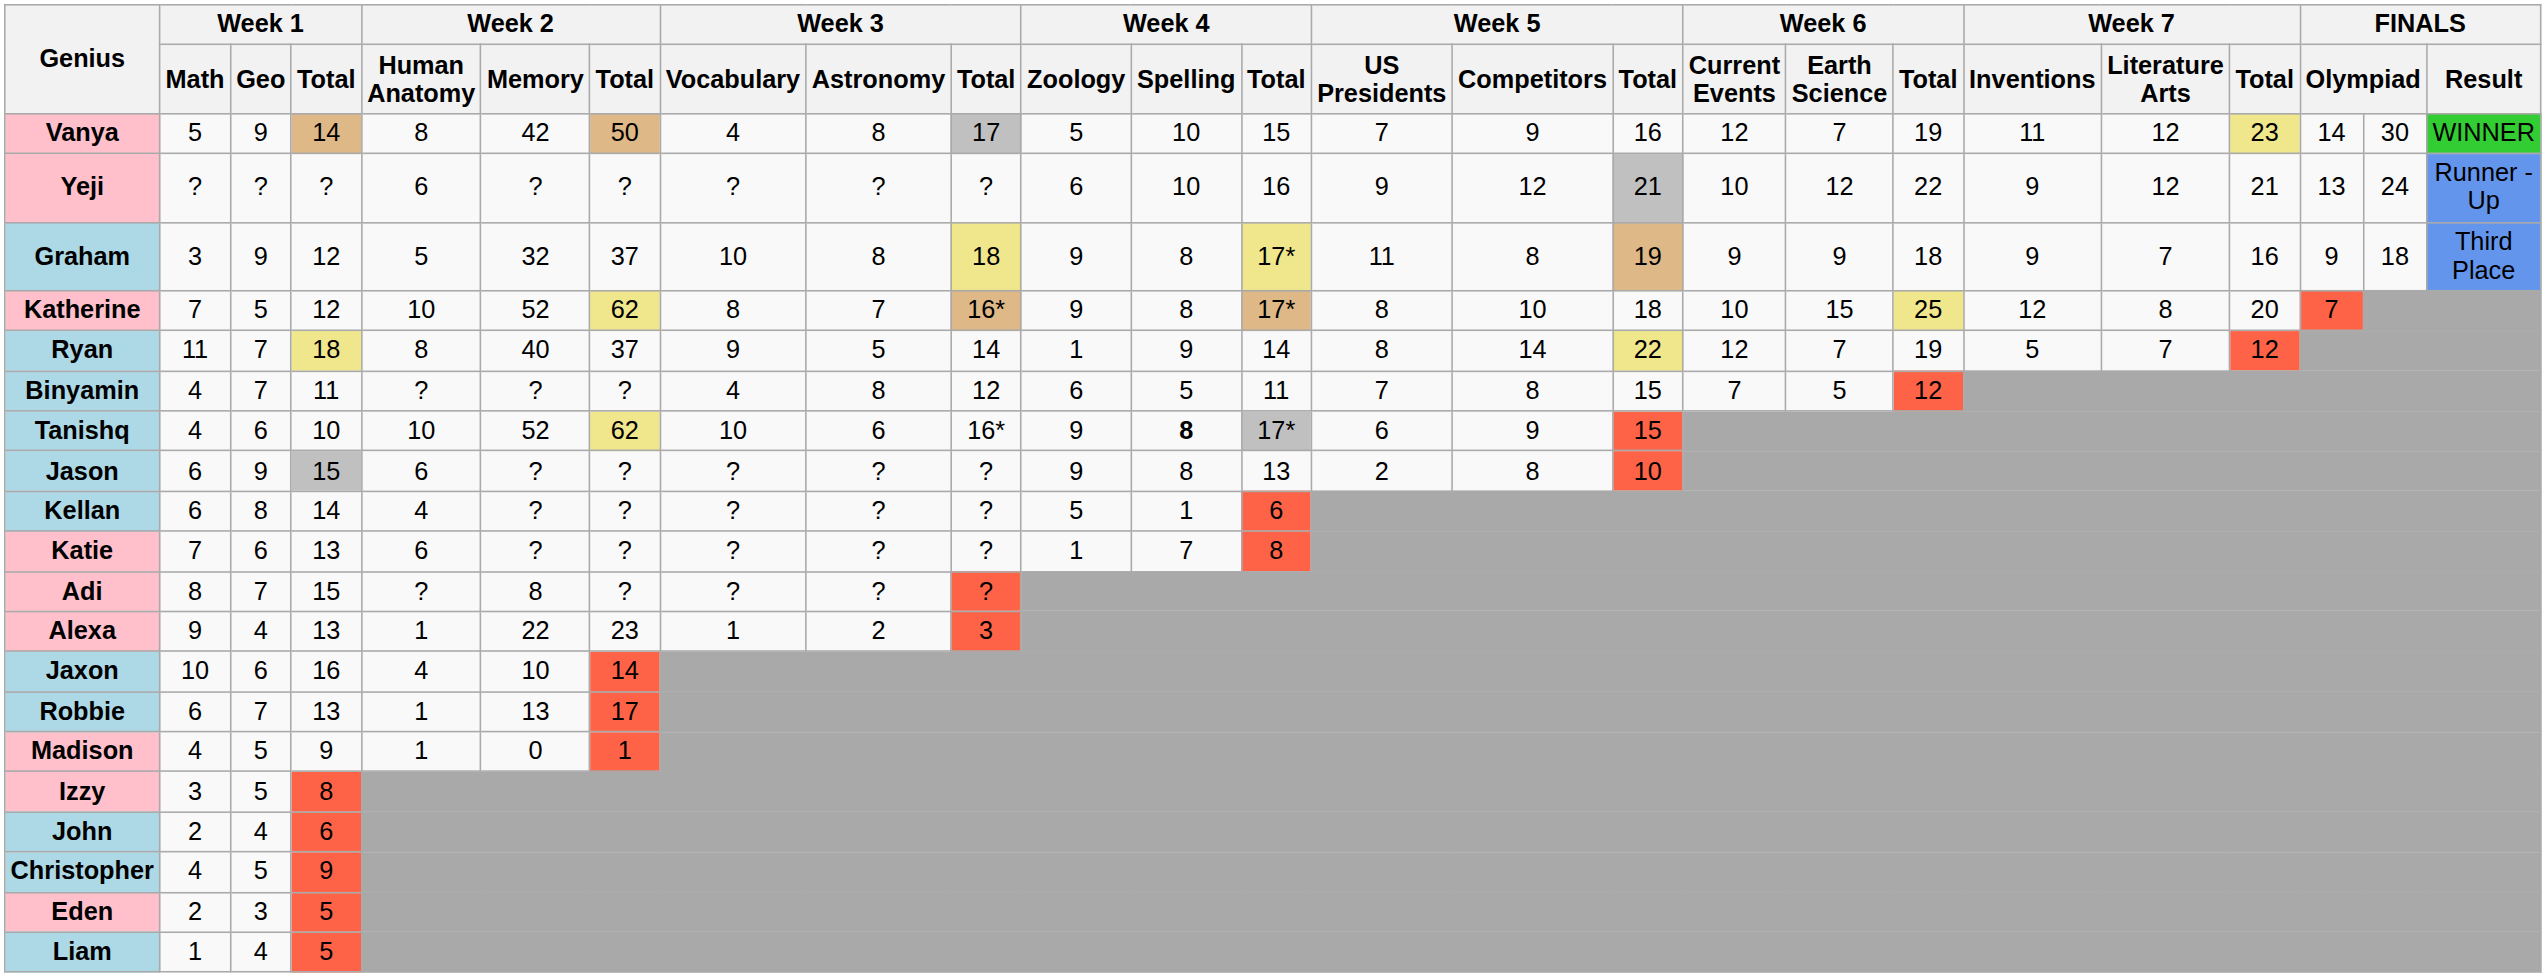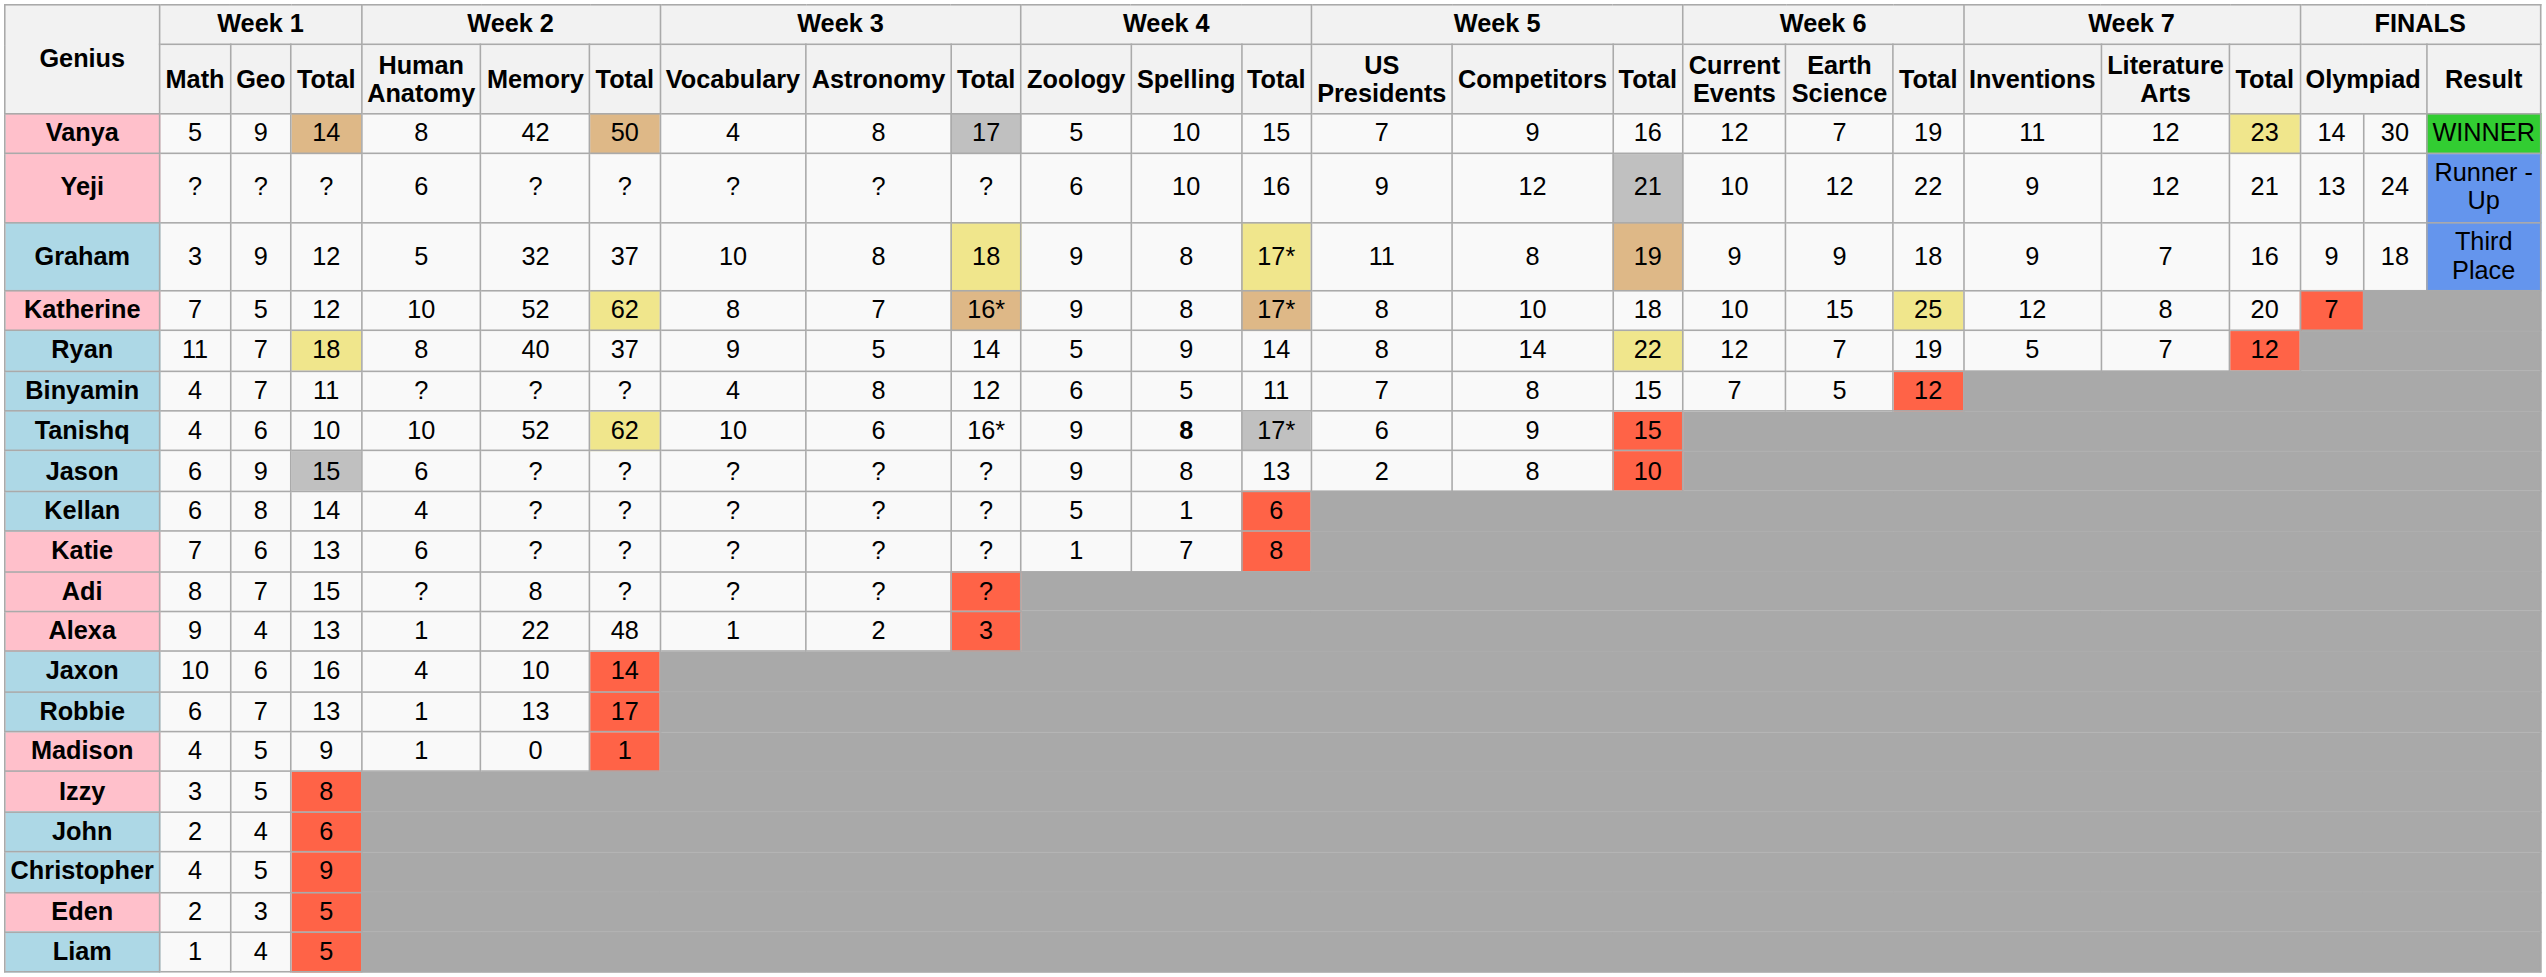 <table class="wikitable" style="text-align:center">
 <tr>
 <th rowspan="2">Genius</th>
 <th colspan="3">Week 1</th>
 <th colspan="3">Week 2</th>
 <th colspan="3">Week 3</th>
 <th colspan="3">Week 4</th>
 <th colspan="3">Week 5</th>
 <th colspan="3">Week 6</th>
 <th colspan="3">Week 7</th>
 <th colspan="3">FINALS</th>
 </tr>
 <tr>
 <th>Math</th>
 <th>Geo</th>
 <th>Total</th>
 <th>Human<br>Anatomy</th>
 <th>Memory</th>
 <th>Total</th>
 <th>Vocabulary</th>
 <th>Astronomy</th>
 <th>Total</th>
 <th>Zoology</th>
 <th>Spelling</th>
 <th>Total</th>
 <th>US<br>Presidents</th>
 <th>Competitors</th>
 <th>Total</th>
 <th>Current Events</th>
 <th>Earth<br>Science</th>
 <th>Total</th>
 <th>Inventions</th>
 <th>Literature Arts</th>
 <th>Total</th>
 <th colspan="2">Olympiad</th>
 <th>Result</th>
 </tr>
 <tr 6>
 <td style="background:pink"><strong>Vanya </strong></td>
 <td>5</td>
 <td>9</td>
 <td style="background:burlywood;">14</td>
 <td>8</td>
 <td>42</td>
 <td style="background:burlywood;">50</td>
 <td>4</td>
 <td>8</td>
 <td style="background:silver;">17</td>
 <td>5</td>
 <td>10</td>
 <td>15</td>
 <td>7</td>
 <td>9</td>
 <td>16</td>
 <td>12</td>
 <td>7</td>
 <td>19</td>
 <td>11</td>
 <td>12</td>
 <td style="background:khaki;">23</td>
 <td>14</td>
 <td>30</td>
 <td style="background:limegreen;">WINNER</td>
 </tr>
 <tr>
 <td style="background:pink"><strong>Yeji</strong></td>
 <td>?</td>
 <td>?</td>
 <td>?</td>
 <td>6</td>
 <td>?</td>
 <td>?</td>
 <td>?</td>
 <td>?</td>
 <td>?</td>
 <td>6</td>
 <td>10</td>
 <td>16</td>
 <td>9</td>
 <td>12</td>
 <td style="background:silver;">21</td>
 <td>10</td>
 <td>12</td>
 <td>22</td>
 <td>9</td>
 <td>12</td>
 <td>21</td>
 <td>13</td>
 <td>24</td>
 <td style="background:cornflowerblue;">Runner - Up</td>
 </tr>
 <tr>
 <td style="background:lightblue"><strong>Graham</strong></td>
 <td>3</td>
 <td>9</td>
 <td>12</td>
 <td>5</td>
 <td>32</td>
 <td>37</td>
 <td>10</td>
 <td>8</td>
 <td style="background:khaki;">18</td>
 <td>9</td>
 <td>8</td>
 <td style="background:khaki;">17*</td>
 <td>11</td>
 <td>8</td>
 <td style="background:burlywood;">19</td>
 <td>9</td>
 <td>9</td>
 <td>18</td>
 <td>9</td>
 <td>7</td>
 <td>16</td>
 <td>9</td>
 <td>18</td>
 <td style="background:cornflowerblue;">Third Place</td>
 </tr>
 <tr>
 <td style="background:pink"><strong>Katherine</strong></td>
 <td>7</td>
 <td>5</td>
 <td>12</td>
 <td>10</td>
 <td>52</td>
 <td style="background:khaki;">62</td>
 <td>8</td>
 <td>7</td>
 <td style="background:burlywood;">16*</td>
 <td>9</td>
 <td>8</td>
 <td style="background:burlywood;">17*</td>
 <td>8</td>
 <td>10</td>
 <td>18</td>
 <td>10</td>
 <td>15</td>
 <td style="background:khaki;">25</td>
 <td>12</td>
 <td>8</td>
 <td>20</td>
 <td style="background:tomato;">7</td>
 <td colspan="2" style="background:darkgrey;"></td>
 </tr>
 <tr>
 <td style="background:lightblue"><strong>Ryan </strong></td>
 <td>11</td>
 <td>7</td>
 <td style="background:khaki;">18</td>
 <td>8</td>
 <td>40</td>
 <td>37</td>
 <td>9</td>
 <td>5</td>
 <td>14</td>
-<td>1</td>
+<td>5</td>
 <td>9</td>
 <td>14</td>
 <td>8</td>
 <td>14</td>
 <td style="background:khaki;">22</td>
 <td>12</td>
 <td>7</td>
 <td>19</td>
 <td>5</td>
 <td>7</td>
 <td style="background:tomato;">12</td>
 <td colspan="3" style="background:darkgrey;"></td>
 </tr>
 <tr>
 <td style="background:lightblue"><strong>Binyamin</strong></td>
 <td>4</td>
 <td>7</td>
 <td>11</td>
 <td>?</td>
 <td>?</td>
 <td>?</td>
 <td>4</td>
 <td>8</td>
 <td>12</td>
 <td>6</td>
 <td>5</td>
 <td>11</td>
 <td>7</td>
 <td>8</td>
 <td>15</td>
 <td>7</td>
 <td>5</td>
 <td style="background:tomato;">12</td>
 <td colspan="6" style="background:darkgrey;"></td>
 </tr>
 <tr>
 <td style="background:lightblue"><strong>Tanishq</strong></td>
 <td>4</td>
 <td>6</td>
 <td>10</td>
 <td>10</td>
 <td>52</td>
 <td style="background:khaki;">62</td>
 <td>10</td>
 <td>6</td>
 <td>16*</td>
 <td>9</td>
 <td><strong>8</strong></td>
 <td style="background:silver;">17*</td>
 <td>6</td>
 <td>9</td>
 <td style="background:tomato;">15</td>
 <td colspan="9" style="background:darkgrey;"></td>
 </tr>
 <tr>
 <td style="background:lightblue"><strong>Jason</strong></td>
 <td>6</td>
 <td>9</td>
 <td style="background:silver;">15</td>
 <td>6</td>
 <td>?</td>
 <td>?</td>
 <td>?</td>
 <td>?</td>
 <td>?</td>
 <td>9</td>
 <td>8</td>
 <td>13</td>
 <td>2</td>
 <td>8</td>
 <td style="background:tomato;">10</td>
 <td colspan="9" style="background:darkgrey;"></td>
 </tr>
 <tr>
 <td style="background:lightblue"><strong>Kellan</strong></td>
 <td>6</td>
 <td>8</td>
 <td>14</td>
 <td>4</td>
 <td>?</td>
 <td>?</td>
 <td>?</td>
 <td>?</td>
 <td>?</td>
 <td>5</td>
 <td>1</td>
 <td style="background:tomato;">6</td>
 <td colspan="12" style="background:darkgrey;"></td>
 </tr>
 <tr>
 <td style="background:pink"><strong>Katie</strong></td>
 <td>7</td>
 <td>6</td>
 <td>13</td>
 <td>6</td>
 <td>?</td>
 <td>?</td>
 <td>?</td>
 <td>?</td>
 <td>?</td>
 <td>1</td>
 <td>7</td>
 <td style="background:tomato;">8</td>
 <td colspan="12" style="background:darkgrey;"></td>
 </tr>
 <tr>
 <td style="background:pink"><strong>Adi</strong></td>
 <td>8</td>
 <td>7</td>
 <td>15</td>
 <td>?</td>
 <td>8</td>
 <td>?</td>
 <td>?</td>
 <td>?</td>
 <td style="background:tomato;">?</td>
 <td colspan="15" style="background:darkgrey;"></td>
 </tr>
 <tr>
 <td style="background:pink"><strong>Alexa</strong></td>
 <td>9</td>
 <td>4</td>
 <td>13</td>
 <td>1</td>
 <td>22</td>
-<td>23</td>
+<td>48</td>
 <td>1</td>
 <td>2</td>
 <td style="background:tomato;">3</td>
 <td colspan="15" style="background:darkgrey;"></td>
 </tr>
 <tr>
 <td style="background:lightblue"><strong>Jaxon</strong></td>
 <td>10</td>
 <td>6</td>
 <td>16</td>
 <td>4</td>
 <td>10</td>
 <td style="background:tomato;">14</td>
 <td colspan="18" style="background:darkgrey;"></td>
 </tr>
 <tr>
 <td style="background:lightblue"><strong>Robbie</strong></td>
 <td>6</td>
 <td>7</td>
 <td>13</td>
 <td>1</td>
 <td>13</td>
 <td style="background:tomato;">17</td>
 <td colspan="18" style="background:darkgrey;"></td>
 </tr>
 <tr>
 <td style="background:pink"><strong>Madison</strong></td>
 <td>4</td>
 <td>5</td>
 <td>9</td>
 <td>1</td>
 <td>0</td>
 <td style="background:tomato;">1</td>
 <td colspan="18" style="background:darkgrey;"></td>
 </tr>
 <tr>
 <td style="background:pink"><strong>Izzy</strong></td>
 <td>3</td>
 <td>5</td>
 <td style="background:tomato;">8</td>
 <td colspan="21" style="background:darkgrey;"></td>
 </tr>
 <tr>
 <td style="background:lightblue"><strong>John</strong></td>
 <td>2</td>
 <td>4</td>
 <td style="background:tomato;">6</td>
 <td colspan="21" style="background:darkgrey;"></td>
 </tr>
 <tr>
 <td style="background:lightblue"><strong>Christopher</strong></td>
 <td>4</td>
 <td>5</td>
 <td style="background:tomato;">9</td>
 <td colspan="21" style="background:darkgrey;"></td>
 </tr>
 <tr>
 <td style="background:pink"><strong>Eden</strong></td>
 <td>2</td>
 <td>3</td>
 <td style="background:tomato;">5</td>
 <td colspan="21" style="background:darkgrey;"></td>
 </tr>
 <tr>
 <td style="background:lightblue"><strong>Liam</strong></td>
 <td>1</td>
 <td>4</td>
 <td style="background:tomato;">5</td>
 <td colspan="21" style="background:darkgrey;"></td>
 </tr>
 </table>
